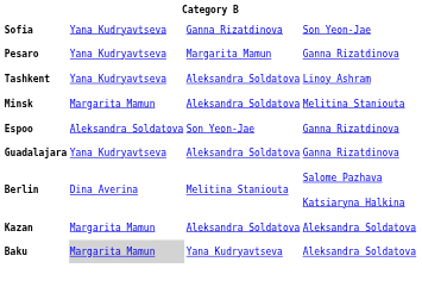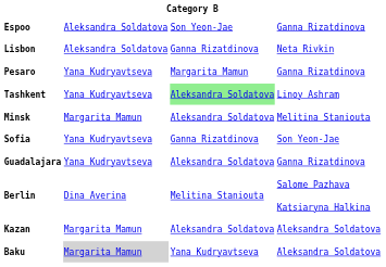 <table>
 <tr>
 <td colspan="4" style="text-align:center;"><strong>Category B</strong></td>
 </tr>
 <tr>
-<th scope=row style="text-align:left">Sofia</th>
-<td style="height:30px;"> <a href='#'>Yana Kudryavtseva</a></td>
+<th scope=row style="text-align:left">Espoo</th>
+<td style="height:30px;"> <a href='#'>Aleksandra Soldatova</a></td>
+<td style="height:30px;"> <a href='#'>Son Yeon-Jae</a></td>
 <td style="height:30px;"> <a href='#'>Ganna Rizatdinova</a></td>
-<td style="height:30px;"> <a href='#'>Son Yeon-Jae</a></td>
+</tr>
+<tr>
+<th scope=row style="text-align:left">Lisbon</th>
+<td style="height:30px;"> <a href='#'>Aleksandra Soldatova</a></td>
+<td style="height:30px;"> <a href='#'>Ganna Rizatdinova</a></td>
+<td style="height:30px;"> <a href='#'>Neta Rivkin</a></td>
 </tr>
 <tr>
 <th scope=row style="text-align:left">Pesaro</th>
 <td style="height:30px;"> <a href='#'>Yana Kudryavtseva</a></td>
 <td style="height:30px;"> <a href='#'>Margarita Mamun</a></td>
 <td style="height:30px;"> <a href='#'>Ganna Rizatdinova</a></td>
 </tr>
 <tr>
 <th scope=row style="text-align:left">Tashkent</th>
 <td style="height:30px;"> <a href='#'>Yana Kudryavtseva</a></td>
-<td style="height:30px;"> <a href='#'>Aleksandra Soldatova</a></td>
+<td style="background: lightgreen; height:30px;"> <a href='#'>Aleksandra Soldatova</a></td>
 <td style="height:30px;"> <a href='#'>Linoy Ashram</a></td>
 </tr>
 <tr>
 <th scope=row style="text-align:left">Minsk</th>
 <td style="height:30px;"> <a href='#'>Margarita Mamun</a></td>
 <td style="height:30px;"> <a href='#'>Aleksandra Soldatova</a></td>
 <td style="height:30px;"> <a href='#'>Melitina Staniouta</a></td>
 </tr>
 <tr>
-<th scope=row style="text-align:left">Espoo</th>
-<td style="height:30px;"> <a href='#'>Aleksandra Soldatova</a></td>
+<th scope=row style="text-align:left">Sofia</th>
+<td style="height:30px;"> <a href='#'>Yana Kudryavtseva</a></td>
+<td style="height:30px;"> <a href='#'>Ganna Rizatdinova</a></td>
 <td style="height:30px;"> <a href='#'>Son Yeon-Jae</a></td>
-<td style="height:30px;"> <a href='#'>Ganna Rizatdinova</a></td>
 </tr>
 <tr>
 <th scope=row style="text-align:left">Guadalajara</th>
 <td style="height:30px;"> <a href='#'>Yana Kudryavtseva</a></td>
 <td style="height:30px;"> <a href='#'>Aleksandra Soldatova</a></td>
 <td style="height:30px;"> <a href='#'>Ganna Rizatdinova</a></td>
 </tr>
 <tr>
 <th rowspan=2 scope=row style="text-align:left">Berlin</th>
 <td rowspan=2 style="height:30px;"> <a href='#'>Dina Averina</a></td>
 <td rowspan=2 style="height:30px;"> <a href='#'>Melitina Staniouta</a></td>
 <td style="height:30px;"> <a href='#'>Salome Pazhava</a></td>
 </tr>
 <tr>
 <td style="height:30px;"> <a href='#'>Katsiaryna Halkina</a></td>
 </tr>
 <tr>
 <th scope=row style="text-align:left">Kazan</th>
 <td style="height:30px;"> <a href='#'>Margarita Mamun</a></td>
 <td style="height:30px;"> <a href='#'>Aleksandra Soldatova</a></td>
 <td style="height:30px;"> <a href='#'>Aleksandra Soldatova</a></td>
 </tr>
 <tr>
 <th scope=row style="text-align:left">Baku</th>
 <td style="background: lightgrey; height:30px;"> <a href='#'>Margarita Mamun</a></td>
 <td style="height:30px;"> <a href='#'>Yana Kudryavtseva</a></td>
 <td style="height:30px;"> <a href='#'>Aleksandra Soldatova</a></td>
 </tr>
 <tr>
 </tr>
 </table>
